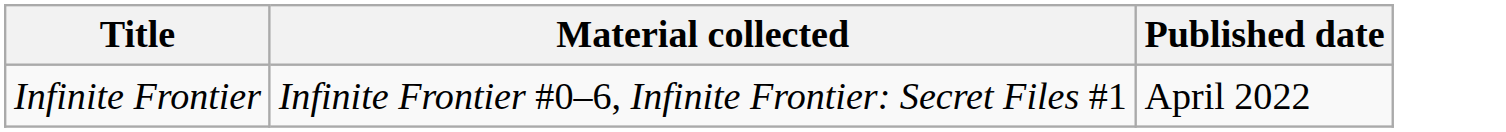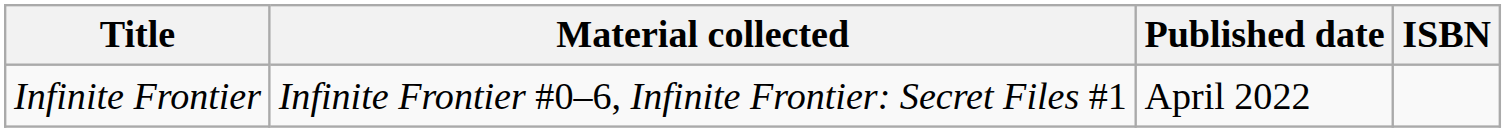 <table class="wikitable">
 <tr>
 <th>Title</th>
 <th>Material collected</th>
 <th>Published date</th>
+<th>ISBN</th>
 </tr>
 <tr>
 <td><em>Infinite Frontier</em></td>
 <td><em>Infinite Frontier</em> #0–6, <em>Infinite Frontier: Secret Files</em> #1</td>
 <td>April 2022</td>
+<td></td>
 </tr>
 </table>
